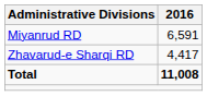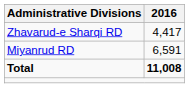 <table class="wikitable">
 <tr>
 <th>Administrative Divisions</th>
 <th>2016</th>
 </tr>
 <tr>
+<td><a href='#'>Zhavarud-e Sharqi RD</a></td>
+<td style="text-align: right;">4,417</td>
+</tr>
+<tr>
 <td><a href='#'>Miyanrud RD</a></td>
 <td style="text-align: right;">6,591</td>
-</tr>
-<tr>
-<td><a href='#'>Zhavarud-e Sharqi RD</a></td>
-<td style="text-align: right;">4,417</td>
 </tr>
 <tr>
 <td><strong>Total</strong></td>
 <td style="text-align: right;"><strong>11,008</strong></td>
 </tr>
 <tr>
 <td colspan=2></td>
 </tr>
 </table>
